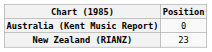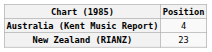 <table class="wikitable plainrowheaders" style="text-align:center">
 <tr>
 <th>Chart (1985)</th>
 <th>Position</th>
 </tr>
 <tr>
 <th scope="row">Australia (Kent Music Report)</th>
-<td>0</td>
+<td>4</td>
 </tr>
 <tr>
 <th scope="row">New Zealand (RIANZ)</th>
 <td>23</td>
 </tr>
 </table>
